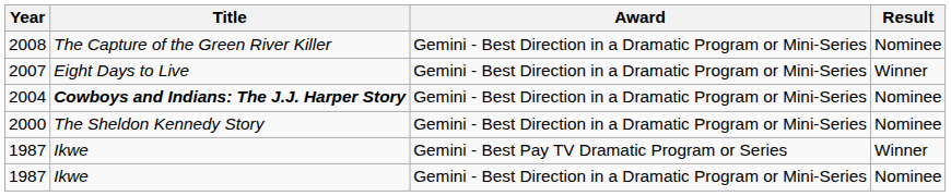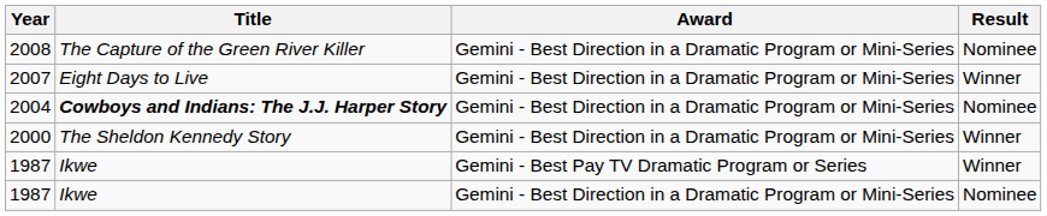 <table class="wikitable">
 <tr>
 <th>Year</th>
 <th>Title</th>
 <th>Award</th>
 <th>Result</th>
 </tr>
 <tr>
 <td>2008</td>
 <td><em>The Capture of the Green River Killer</em></td>
 <td>Gemini - Best Direction in a Dramatic Program or Mini-Series</td>
 <td>Nominee</td>
 </tr>
 <tr>
 <td>2007</td>
 <td><em>Eight Days to Live</em></td>
 <td>Gemini - Best Direction in a Dramatic Program or Mini-Series</td>
 <td>Winner</td>
 </tr>
 <tr>
 <td>2004</td>
 <td><strong><em>Cowboys and Indians: The J.J. Harper Story</em></strong></td>
 <td>Gemini - Best Direction in a Dramatic Program or Mini-Series</td>
 <td>Nominee</td>
 </tr>
 <tr>
 <td>2000</td>
 <td><em>The Sheldon Kennedy Story</em></td>
 <td>Gemini - Best Direction in a Dramatic Program or Mini-Series</td>
-<td>Nominee</td>
+<td>Winner</td>
 </tr>
 <tr>
 <td>1987</td>
 <td><em>Ikwe</em></td>
 <td>Gemini - Best Pay TV Dramatic Program or Series</td>
 <td>Winner</td>
 </tr>
 <tr>
 <td>1987</td>
 <td><em>Ikwe</em></td>
 <td>Gemini - Best Direction in a Dramatic Program or Mini-Series</td>
 <td>Nominee</td>
 </tr>
 </table>
